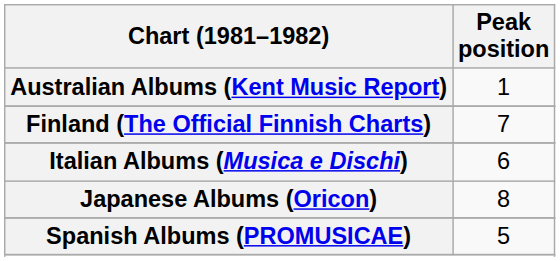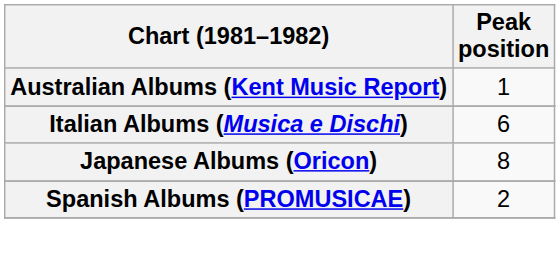 <table class="wikitable sortable plainrowheaders">
 <tr>
 <th>Chart (1981–1982)</th>
 <th>Peak<br>position</th>
 </tr>
 <tr>
 <th scope="row">Australian Albums (<a href='#'>Kent Music Report</a>)</th>
 <td align="center">1</td>
 </tr>
 <tr>
 </tr>
 <tr>
 </tr>
 <tr>
-</tr>
-<tr>
-<th scope="row">Finland (<a href='#'>The Official Finnish Charts</a>)</th>
-<td align="center">7</td>
 </tr>
 <tr>
 </tr>
 <tr>
 <th scope="row">Italian Albums (<em><a href='#'>Musica e Dischi</a></em>)</th>
 <td align="center">6</td>
 </tr>
 <tr>
 <th scope="row">Japanese Albums (<a href='#'>Oricon</a>)</th>
 <td align="center">8</td>
 </tr>
 <tr>
 </tr>
 <tr>
 </tr>
 <tr>
 <th scope="row">Spanish Albums (<a href='#'>PROMUSICAE</a>)</th>
-<td align="center">5</td>
+<td align="center">2</td>
 </tr>
 <tr>
 </tr>
 <tr>
 </tr>
 <tr>
 </tr>
 </table>
